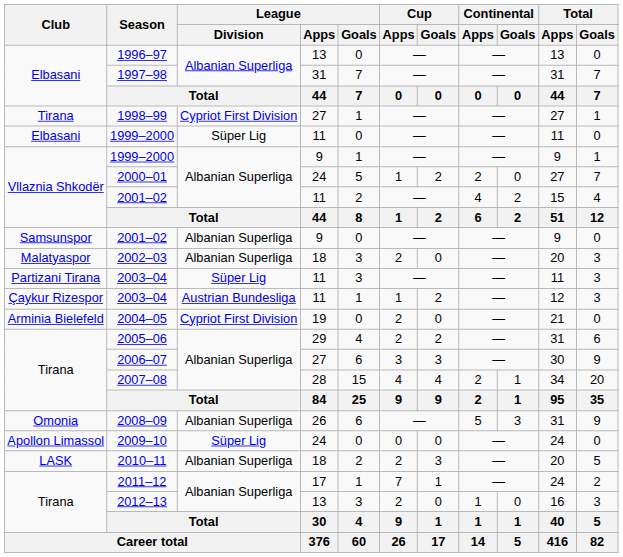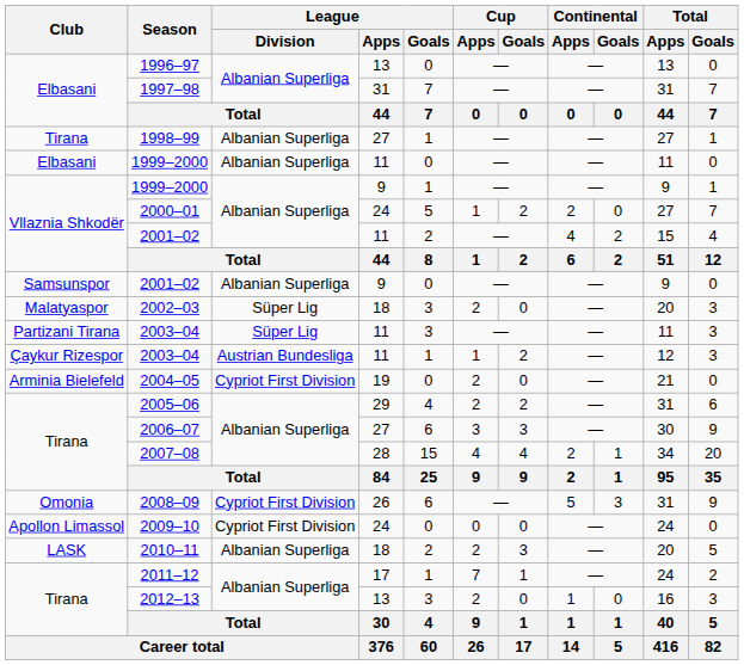 <table class="wikitable" style="text-align:center">
 <tr>
 <th rowspan="2">Club</th>
 <th rowspan="2">Season</th>
 <th colspan="3">League</th>
 <th colspan="2">Cup</th>
 <th colspan="2">Continental</th>
 <th colspan="2">Total</th>
 </tr>
 <tr>
 <th>Division</th>
 <th>Apps</th>
 <th>Goals</th>
 <th>Apps</th>
 <th>Goals</th>
 <th>Apps</th>
 <th>Goals</th>
 <th>Apps</th>
 <th>Goals</th>
 </tr>
 <tr>
 <td rowspan="3"><a href='#'>Elbasani</a></td>
 <td><a href='#'>1996–97</a></td>
 <td rowspan="2"><a href='#'>Albanian Superliga</a></td>
 <td>13</td>
 <td>0</td>
 <td colspan="2">—</td>
 <td colspan="2">—</td>
 <td>13</td>
 <td>0</td>
 </tr>
 <tr>
 <td><a href='#'>1997–98</a></td>
 <td>31</td>
 <td>7</td>
 <td colspan="2">—</td>
 <td colspan="2">—</td>
 <td>31</td>
 <td>7</td>
 </tr>
 <tr>
 <th colspan="2">Total</th>
 <th>44</th>
 <th>7</th>
 <th>0</th>
 <th>0</th>
 <th>0</th>
 <th>0</th>
 <th>44</th>
 <th>7</th>
 </tr>
 <tr>
 <td><a href='#'>Tirana</a></td>
 <td><a href='#'>1998–99</a></td>
-<td><a href='#'>Cypriot First Division</a></td>
+<td>Albanian Superliga</td>
 <td>27</td>
 <td>1</td>
 <td colspan="2">—</td>
 <td colspan="2">—</td>
 <td>27</td>
 <td>1</td>
 </tr>
 <tr>
 <td><a href='#'>Elbasani</a></td>
 <td><a href='#'>1999–2000</a></td>
-<td>Süper Lig</td>
+<td>Albanian Superliga</td>
 <td>11</td>
 <td>0</td>
 <td colspan="2">—</td>
 <td colspan="2">—</td>
 <td>11</td>
 <td>0</td>
 </tr>
 <tr>
 <td rowspan="4"><a href='#'>Vllaznia Shkodër</a></td>
 <td><a href='#'>1999–2000</a></td>
 <td rowspan="3">Albanian Superliga</td>
 <td>9</td>
 <td>1</td>
 <td colspan="2">—</td>
 <td colspan="2">—</td>
 <td>9</td>
 <td>1</td>
 </tr>
 <tr>
 <td><a href='#'>2000–01</a></td>
 <td>24</td>
 <td>5</td>
 <td>1</td>
 <td>2</td>
 <td>2</td>
 <td>0</td>
 <td>27</td>
 <td>7</td>
 </tr>
 <tr>
 <td><a href='#'>2001–02</a></td>
 <td>11</td>
 <td>2</td>
 <td colspan="2">—</td>
 <td>4</td>
 <td>2</td>
 <td>15</td>
 <td>4</td>
 </tr>
 <tr>
 <th colspan="2">Total</th>
 <th>44</th>
 <th>8</th>
 <th>1</th>
 <th>2</th>
 <th>6</th>
 <th>2</th>
 <th>51</th>
 <th>12</th>
 </tr>
 <tr>
 <td><a href='#'>Samsunspor</a></td>
 <td><a href='#'>2001–02</a></td>
 <td>Albanian Superliga</td>
 <td>9</td>
 <td>0</td>
 <td colspan="2">—</td>
 <td colspan="2">—</td>
 <td>9</td>
 <td>0</td>
 </tr>
 <tr>
 <td><a href='#'>Malatyaspor</a></td>
 <td><a href='#'>2002–03</a></td>
-<td>Albanian Superliga</td>
+<td>Süper Lig</td>
 <td>18</td>
 <td>3</td>
 <td>2</td>
 <td>0</td>
 <td colspan="2">—</td>
 <td>20</td>
 <td>3</td>
 </tr>
 <tr>
 <td><a href='#'>Partizani Tirana</a></td>
 <td><a href='#'>2003–04</a></td>
 <td><a href='#'>Süper Lig</a></td>
 <td>11</td>
 <td>3</td>
 <td colspan="2">—</td>
 <td colspan="2">—</td>
 <td>11</td>
 <td>3</td>
 </tr>
 <tr>
 <td><a href='#'>Çaykur Rizespor</a></td>
 <td><a href='#'>2003–04</a></td>
 <td><a href='#'>Austrian Bundesliga</a></td>
 <td>11</td>
 <td>1</td>
 <td>1</td>
 <td>2</td>
 <td colspan="2">—</td>
 <td>12</td>
 <td>3</td>
 </tr>
 <tr>
 <td><a href='#'>Arminia Bielefeld</a></td>
 <td><a href='#'>2004–05</a></td>
 <td><a href='#'>Cypriot First Division</a></td>
 <td>19</td>
 <td>0</td>
 <td>2</td>
 <td>0</td>
 <td colspan="2">—</td>
 <td>21</td>
 <td>0</td>
 </tr>
 <tr>
 <td rowspan="4">Tirana</td>
 <td><a href='#'>2005–06</a></td>
 <td rowspan="3">Albanian Superliga</td>
 <td>29</td>
 <td>4</td>
 <td>2</td>
 <td>2</td>
 <td colspan="2">—</td>
 <td>31</td>
 <td>6</td>
 </tr>
 <tr>
 <td><a href='#'>2006–07</a></td>
 <td>27</td>
 <td>6</td>
 <td>3</td>
 <td>3</td>
 <td colspan="2">—</td>
 <td>30</td>
 <td>9</td>
 </tr>
 <tr>
 <td><a href='#'>2007–08</a></td>
 <td>28</td>
 <td>15</td>
 <td>4</td>
 <td>4</td>
 <td>2</td>
 <td>1</td>
 <td>34</td>
 <td>20</td>
 </tr>
 <tr>
 <th colspan="2">Total</th>
 <th>84</th>
 <th>25</th>
 <th>9</th>
 <th>9</th>
 <th>2</th>
 <th>1</th>
 <th>95</th>
 <th>35</th>
 </tr>
 <tr>
 <td><a href='#'>Omonia</a></td>
 <td><a href='#'>2008–09</a></td>
-<td>Albanian Superliga</td>
+<td><a href='#'>Cypriot First Division</a></td>
 <td>26</td>
 <td>6</td>
 <td colspan="2">—</td>
 <td>5</td>
 <td>3</td>
 <td>31</td>
 <td>9</td>
 </tr>
 <tr>
 <td><a href='#'>Apollon Limassol</a></td>
 <td><a href='#'>2009–10</a></td>
-<td><a href='#'>Süper Lig</a></td>
+<td>Cypriot First Division</td>
 <td>24</td>
 <td>0</td>
 <td>0</td>
 <td>0</td>
 <td colspan="2">—</td>
 <td>24</td>
 <td>0</td>
 </tr>
 <tr>
 <td><a href='#'>LASK</a></td>
 <td><a href='#'>2010–11</a></td>
 <td>Albanian Superliga</td>
 <td>18</td>
 <td>2</td>
 <td>2</td>
 <td>3</td>
 <td colspan="2">—</td>
 <td>20</td>
 <td>5</td>
 </tr>
 <tr>
 <td rowspan="3">Tirana</td>
 <td><a href='#'>2011–12</a></td>
 <td rowspan="2">Albanian Superliga</td>
 <td>17</td>
 <td>1</td>
 <td>7</td>
 <td>1</td>
 <td colspan="2">—</td>
 <td>24</td>
 <td>2</td>
 </tr>
 <tr>
 <td><a href='#'>2012–13</a></td>
 <td>13</td>
 <td>3</td>
 <td>2</td>
 <td>0</td>
 <td>1</td>
 <td>0</td>
 <td>16</td>
 <td>3</td>
 </tr>
 <tr>
 <th colspan="2">Total</th>
 <th>30</th>
 <th>4</th>
 <th>9</th>
 <th>1</th>
 <th>1</th>
 <th>1</th>
 <th>40</th>
 <th>5</th>
 </tr>
 <tr>
 <th colspan="3">Career total</th>
 <th>376</th>
 <th>60</th>
 <th>26</th>
 <th>17</th>
 <th>14</th>
 <th>5</th>
 <th>416</th>
 <th>82</th>
 </tr>
 </table>
